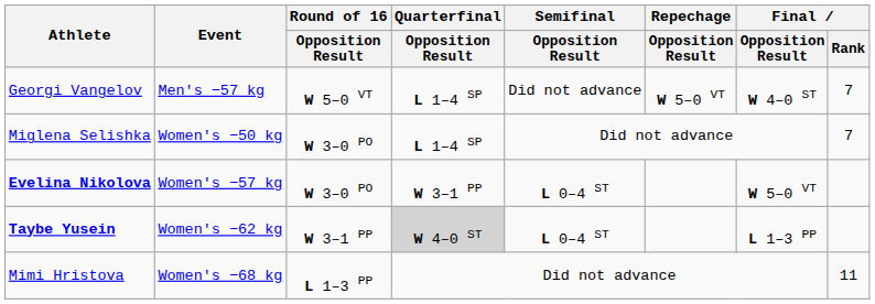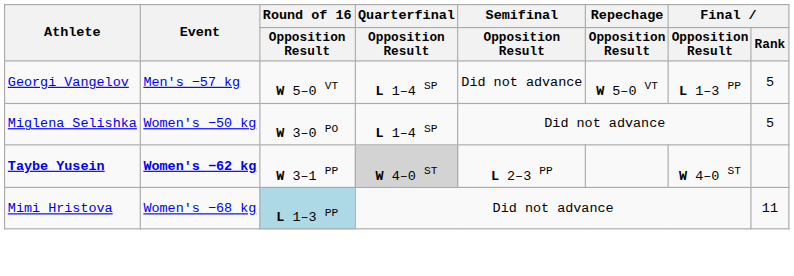 <table class="wikitable" style="font-size:90%">
 <tr>
 <th rowspan=2>Athlete</th>
 <th rowspan=2>Event</th>
 <th>Round of 16</th>
 <th>Quarterfinal</th>
 <th>Semifinal</th>
 <th>Repechage</th>
 <th colspan=2>Final / </th>
 </tr>
 <tr style="font-size: 95%">
 <th>Opposition<br>Result</th>
 <th>Opposition<br>Result</th>
 <th>Opposition<br>Result</th>
 <th>Opposition<br>Result</th>
 <th>Opposition<br>Result</th>
 <th>Rank</th>
 </tr>
 <tr align=center>
 <td align=left><a href='#'>Georgi Vangelov</a></td>
 <td align=left><a href='#'>Men's −57 kg</a></td>
 <td><br><strong>W</strong> 5–0 <sup>VT</sup></td>
 <td><br><strong>L</strong> 1–4 <sup>SP</sup></td>
 <td>Did not advance</td>
 <td><br><strong>W</strong> 5–0 <sup>VT</sup></td>
-<td><br><strong>W</strong> 4–0 <sup>ST</sup></td>
-<td>7</td>
+<td><br><strong>L</strong> 1–3 <sup>PP</sup></td>
+<td>5</td>
 </tr>
 <tr align=center>
 <td align=left><a href='#'>Miglena Selishka</a></td>
 <td align=left><a href='#'>Women's −50 kg</a></td>
 <td><br><strong>W</strong> 3–0 <sup>PO</sup></td>
 <td><br><strong>L</strong> 1–4 <sup>SP</sup></td>
 <td colspan=3>Did not advance</td>
-<td>7</td>
-</tr>
-<tr align=center>
-<td align=left><strong><a href='#'>Evelina Nikolova</a></strong></td>
-<td align=left><a href='#'>Women's −57 kg</a></td>
-<td><br><strong>W</strong> 3–0 <sup>PO</sup></td>
-<td><br><strong>W</strong> 3–1 <sup>PP</sup></td>
-<td><br><strong>L</strong> 0–4 <sup>ST</sup></td>
-<td></td>
-<td><br><strong>W</strong> 5–0 <sup>VT</sup></td>
-<td></td>
+<td>5</td>
 </tr>
 <tr align=center>
 <td align=left><strong><a href='#'>Taybe Yusein</a></strong></td>
-<td align=left><a href='#'>Women's −62 kg</a></td>
+<td align=left><strong><a href='#'>Women's −62 kg</a></strong></td>
 <td><br><strong>W</strong> 3–1 <sup>PP</sup></td>
 <td style="background: lightgrey;"><br><strong>W</strong> 4–0 <sup>ST</sup></td>
-<td><br><strong>L</strong> 0–4 <sup>ST</sup></td>
+<td><br><strong>L</strong> 2–3 <sup>PP</sup></td>
 <td></td>
-<td><br><strong>L</strong> 1–3 <sup>PP</sup></td>
+<td><br><strong>W</strong> 4–0 <sup>ST</sup></td>
 <td></td>
 </tr>
 <tr align=center>
 <td align=left><a href='#'>Mimi Hristova</a></td>
 <td align=left><a href='#'>Women's −68 kg</a></td>
-<td><br><strong>L</strong> 1–3 <sup>PP</sup></td>
+<td style="background: lightblue;"><br><strong>L</strong> 1–3 <sup>PP</sup></td>
 <td colspan=4>Did not advance</td>
 <td>11</td>
 </tr>
 </table>
